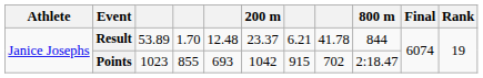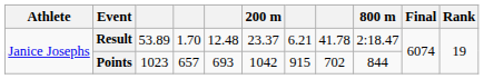 <table class="wikitable" style="font-size:90%">
 <tr>
 <th>Athlete</th>
 <th>Event</th>
 <th></th>
 <th></th>
 <th></th>
 <th>200 m</th>
 <th></th>
 <th></th>
 <th>800 m</th>
 <th>Final</th>
 <th>Rank</th>
 </tr>
 <tr align=center>
 <td align=left rowspan=2><a href='#'>Janice Josephs</a></td>
 <th style="font-size:95%">Result</th>
 <td>53.89</td>
 <td>1.70</td>
 <td>12.48</td>
 <td>23.37</td>
 <td>6.21</td>
 <td>41.78</td>
-<td>844</td>
+<td>2:18.47</td>
 <td rowspan=2>6074</td>
 <td rowspan=2>19</td>
 </tr>
 <tr align=center>
 <th style="font-size:95%">Points</th>
 <td>1023</td>
-<td>855</td>
+<td>657</td>
 <td>693</td>
 <td>1042</td>
 <td>915</td>
 <td>702</td>
-<td>2:18.47</td>
+<td>844</td>
 </tr>
 </table>
